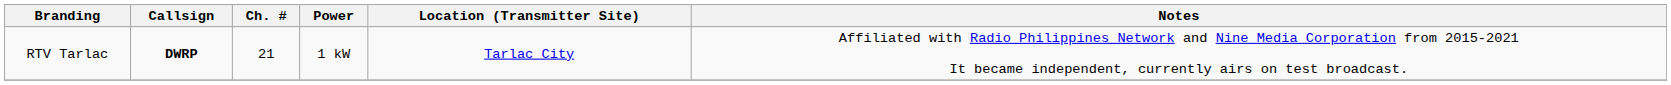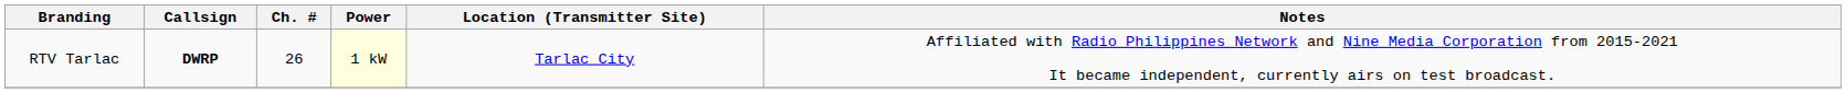 <table class="wikitable sortable" style="width:100%; text-align:center;">
 <tr>
 <th>Branding</th>
 <th>Callsign</th>
 <th>Ch. #</th>
 <th>Power</th>
 <th class="unsortable">Location (Transmitter Site)</th>
 <th>Notes</th>
 </tr>
 <tr>
 <td>RTV Tarlac</td>
 <td><strong>DWRP</strong></td>
-<td>21</td>
-<td>1 kW</td>
+<td>26</td>
+<td style="background: lightyellow;">1 kW</td>
 <td><a href='#'>Tarlac City</a></td>
 <td>Affiliated with <a href='#'>Radio Philippines Network</a> and <a href='#'>Nine Media Corporation</a> from 2015-2021<br><br>It became independent, currently airs on test broadcast.</td>
 </tr>
 <tr>
 </tr>
 </table>
